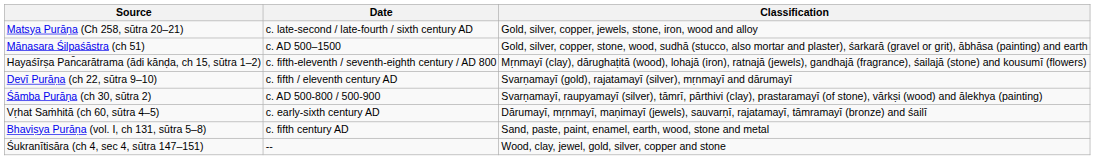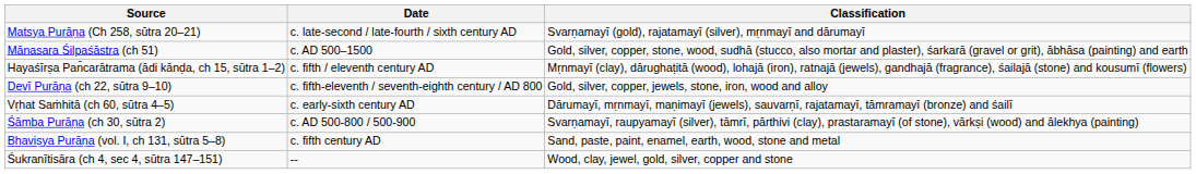 <table class="wikitable">
 <tr>
 <th>Source</th>
 <th>Date</th>
 <th>Classification</th>
 </tr>
 <tr>
 <td><a href='#'>Matsya Purāṇa</a> (Ch 258, sūtra 20–21)</td>
 <td>c. late-second / late-fourth / sixth century AD</td>
-<td>Gold, silver, copper, jewels, stone, iron, wood and alloy</td>
+<td>Svarṇamayī (gold), rajatamayī (silver), mṛnmayī and dārumayī</td>
 </tr>
 <tr>
 <td><a href='#'>Mānasara Śilpaśāstra</a> (ch 51)</td>
 <td>c. AD 500–1500</td>
 <td>Gold, silver, copper, stone, wood, sudhā (stucco, also mortar and plaster), śarkarā (gravel or grit), ābhāsa (painting) and earth</td>
 </tr>
 <tr>
 <td>Hayaśīrṣa Pan̄carātrama (ādi kānḍa, ch 15, sūtra 1–2)</td>
-<td>c. fifth-eleventh / seventh-eighth century / AD 800</td>
+<td>c. fifth / eleventh century AD</td>
 <td>Mṛnmayī (clay), dārughaṭitā (wood), lohajā (iron), ratnajā (jewels), gandhajā (fragrance), śailajā (stone) and kousumī (flowers)</td>
 </tr>
 <tr>
 <td><a href='#'>Devī Purāṇa</a> (ch 22, sūtra 9–10)</td>
-<td>c. fifth / eleventh century AD</td>
-<td>Svarṇamayī (gold), rajatamayī (silver), mṛnmayī and dārumayī</td>
+<td>c. fifth-eleventh / seventh-eighth century / AD 800</td>
+<td>Gold, silver, copper, jewels, stone, iron, wood and alloy</td>
+</tr>
+<tr>
+<td>Vṛhat Saṁhitā (ch 60, sūtra 4–5)</td>
+<td>c. early-sixth century AD</td>
+<td>Dārumayī, mṛnmayī, maṇimayī (jewels), sauvarṇī, rajatamayī, tāmramayī (bronze) and śailī</td>
 </tr>
 <tr>
 <td><a href='#'>Śāmba Purāṇa</a> (ch 30, sūtra 2)</td>
 <td>c. AD 500-800 / 500-900</td>
 <td>Svarṇamayī, raupyamayī (silver), tāmrī, pārthivi (clay), prastaramayī (of stone), vārkṣi (wood) and ālekhya (painting)</td>
-</tr>
-<tr>
-<td>Vṛhat Saṁhitā (ch 60, sūtra 4–5)</td>
-<td>c. early-sixth century AD</td>
-<td>Dārumayī, mṛnmayī, maṇimayī (jewels), sauvarṇī, rajatamayī, tāmramayī (bronze) and śailī</td>
 </tr>
 <tr>
 <td><a href='#'>Bhaviṣya Purāṇa</a> (vol. I, ch 131, sūtra 5–8)</td>
 <td>c. fifth century AD</td>
 <td>Sand, paste, paint, enamel, earth, wood, stone and metal</td>
 </tr>
 <tr>
 <td>Śukranītisāra (ch 4, sec 4, sūtra 147–151)</td>
 <td>--</td>
 <td>Wood, clay, jewel, gold, silver, copper and stone</td>
 </tr>
 </table>
